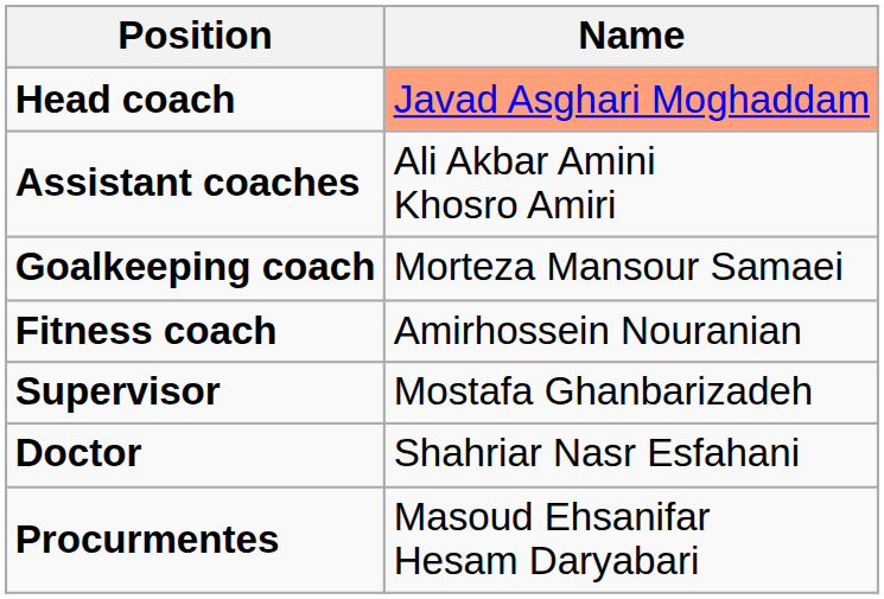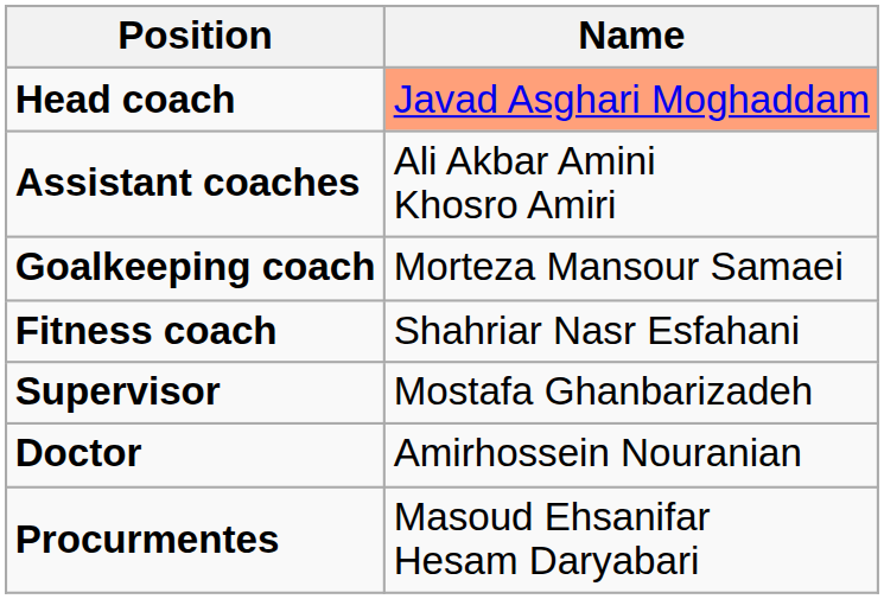 <table class="wikitable">
 <tr>
 <th style="color:; background:;">Position</th>
 <th style="color:; background:;">Name</th>
 </tr>
 <tr>
 <td><strong>Head coach</strong></td>
 <td style="background: lightsalmon;"> <a href='#'>Javad Asghari Moghaddam</a></td>
 </tr>
 <tr>
 <td><strong>Assistant coaches</strong></td>
 <td> Ali Akbar Amini <br>  Khosro Amiri</td>
 </tr>
 <tr>
 <td><strong>Goalkeeping coach</strong></td>
 <td> Morteza Mansour Samaei</td>
 </tr>
 <tr>
 <td><strong>Fitness coach</strong></td>
-<td> Amirhossein Nouranian</td>
+<td> Shahriar Nasr Esfahani</td>
 </tr>
 <tr>
 <td><strong>Supervisor</strong></td>
 <td> Mostafa Ghanbarizadeh</td>
 </tr>
 <tr>
 <td><strong>Doctor</strong></td>
-<td> Shahriar Nasr Esfahani</td>
+<td> Amirhossein Nouranian</td>
 </tr>
 <tr>
 <td><strong>Procurmentes</strong></td>
 <td> Masoud Ehsanifar <br>  Hesam Daryabari</td>
 </tr>
 </table>
